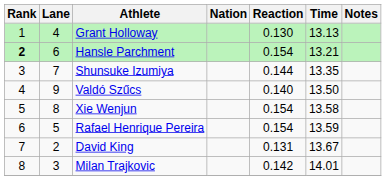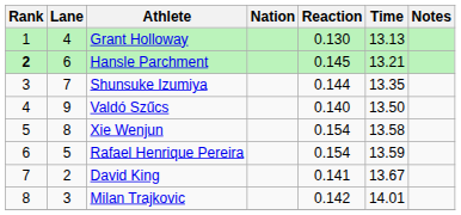 <table class="wikitable sortable" style="text-align:center;">
 <tr>
 <th>Rank</th>
 <th>Lane</th>
 <th>Athlete</th>
 <th>Nation</th>
 <th>Reaction</th>
 <th>Time</th>
 <th>Notes</th>
 </tr>
 <tr bgcolor="#bbf3bb">
 <td>1</td>
 <td>4</td>
 <td align="left"><a href='#'>Grant Holloway</a></td>
 <td align="left"></td>
 <td>0.130</td>
 <td>13.13</td>
 <td></td>
 </tr>
 <tr bgcolor="#bbf3bb">
 <td><strong>2</strong></td>
 <td>6</td>
 <td align="left"><a href='#'>Hansle Parchment</a></td>
 <td align="left"></td>
-<td>0.154</td>
+<td>0.145</td>
 <td>13.21</td>
 <td></td>
 </tr>
 <tr>
 <td>3</td>
 <td>7</td>
 <td align="left"><a href='#'>Shunsuke Izumiya</a></td>
 <td align="left"></td>
 <td>0.144</td>
 <td>13.35</td>
 <td></td>
 </tr>
 <tr>
 <td>4</td>
 <td>9</td>
 <td align="left"><a href='#'>Valdó Szűcs</a></td>
 <td align="left"></td>
 <td>0.140</td>
 <td>13.50</td>
 <td></td>
 </tr>
 <tr>
 <td>5</td>
 <td>8</td>
 <td align="left"><a href='#'>Xie Wenjun</a></td>
 <td align="left"></td>
 <td>0.154</td>
 <td>13.58</td>
 <td></td>
 </tr>
 <tr>
 <td>6</td>
 <td>5</td>
 <td align="left"><a href='#'>Rafael Henrique Pereira</a></td>
 <td align="left"></td>
 <td>0.154</td>
 <td>13.59</td>
 <td></td>
 </tr>
 <tr>
 <td>7</td>
 <td>2</td>
 <td align="left"><a href='#'>David King</a></td>
 <td align="left"></td>
-<td>0.131</td>
+<td>0.141</td>
 <td>13.67</td>
 <td></td>
 </tr>
 <tr>
 <td>8</td>
 <td>3</td>
 <td align="left"><a href='#'>Milan Trajkovic</a></td>
 <td align="left"></td>
 <td>0.142</td>
 <td>14.01</td>
 <td></td>
 </tr>
 <tr>
 </tr>
 </table>
